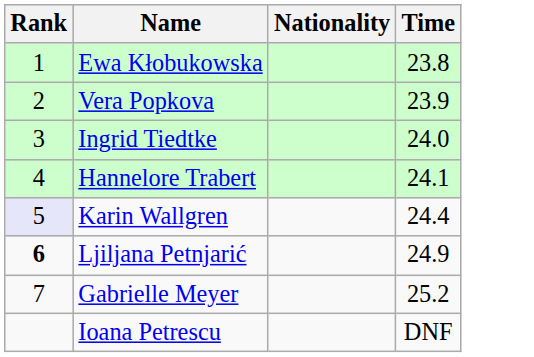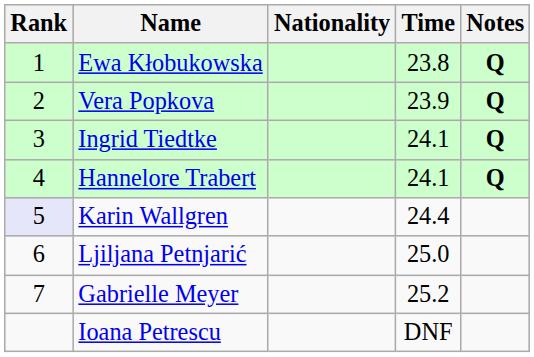 <table class="wikitable sortable" style="text-align:center">
 <tr>
 <th>Rank</th>
 <th>Name</th>
 <th>Nationality</th>
 <th>Time</th>
+<th>Notes</th>
 </tr>
 <tr bgcolor=ccffcc>
 <td>1</td>
 <td align=left><a href='#'>Ewa Kłobukowska</a></td>
 <td align=left></td>
 <td>23.8</td>
+<td><strong>Q</strong></td>
 </tr>
 <tr bgcolor=ccffcc>
 <td>2</td>
 <td align=left><a href='#'>Vera Popkova</a></td>
 <td align=left></td>
 <td>23.9</td>
+<td><strong>Q</strong></td>
 </tr>
 <tr bgcolor=ccffcc>
 <td>3</td>
 <td align=left><a href='#'>Ingrid Tiedtke</a></td>
 <td align=left></td>
-<td>24.0</td>
+<td>24.1</td>
+<td><strong>Q</strong></td>
 </tr>
 <tr bgcolor=ccffcc>
 <td>4</td>
 <td align=left><a href='#'>Hannelore Trabert</a></td>
 <td align=left></td>
 <td>24.1</td>
+<td><strong>Q</strong></td>
 </tr>
 <tr>
 <td style="background: lavender;">5</td>
 <td align=left><a href='#'>Karin Wallgren</a></td>
 <td align=left></td>
 <td>24.4</td>
+<td></td>
 </tr>
 <tr>
-<td><strong>6</strong></td>
+<td>6</td>
 <td align=left><a href='#'>Ljiljana Petnjarić</a></td>
 <td align=left></td>
-<td>24.9</td>
+<td>25.0</td>
+<td></td>
 </tr>
 <tr>
 <td>7</td>
 <td align=left><a href='#'>Gabrielle Meyer</a></td>
 <td align=left></td>
 <td>25.2</td>
+<td></td>
 </tr>
 <tr>
 <td></td>
 <td align=left><a href='#'>Ioana Petrescu</a></td>
 <td align=left></td>
 <td>DNF</td>
+<td></td>
 </tr>
 </table>
